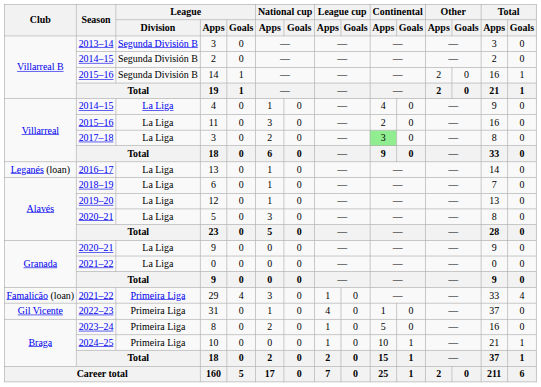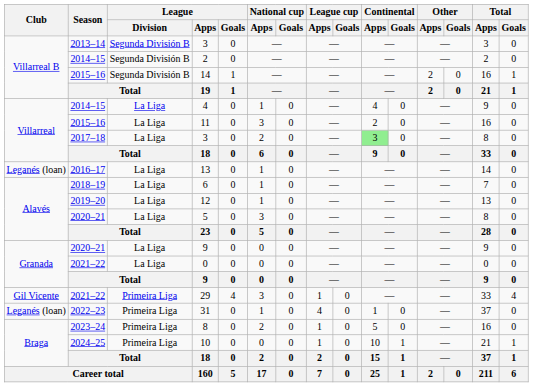 <table class="wikitable" style="text-align:center">
 <tr>
 <th rowspan="2">Club</th>
 <th rowspan="2">Season</th>
 <th colspan="3">League</th>
 <th colspan="2">National cup</th>
 <th colspan="2">League cup</th>
 <th colspan="2">Continental</th>
 <th colspan="2">Other</th>
 <th colspan="2">Total</th>
 </tr>
 <tr>
 <th>Division</th>
 <th>Apps</th>
 <th>Goals</th>
 <th>Apps</th>
 <th>Goals</th>
 <th>Apps</th>
 <th>Goals</th>
 <th>Apps</th>
 <th>Goals</th>
 <th>Apps</th>
 <th>Goals</th>
 <th>Apps</th>
 <th>Goals</th>
 </tr>
 <tr>
 <td rowspan="4"><a href='#'>Villarreal B</a></td>
 <td><a href='#'>2013–14</a></td>
 <td><a href='#'>Segunda División B</a></td>
 <td>3</td>
 <td>0</td>
 <td colspan="2">—</td>
 <td colspan="2">—</td>
 <td colspan="2">—</td>
 <td colspan="2">—</td>
 <td>3</td>
 <td>0</td>
 </tr>
 <tr>
 <td><a href='#'>2014–15</a></td>
 <td>Segunda División B</td>
 <td>2</td>
 <td>0</td>
 <td colspan="2">—</td>
 <td colspan="2">—</td>
 <td colspan="2">—</td>
 <td colspan="2">—</td>
 <td>2</td>
 <td>0</td>
 </tr>
 <tr>
 <td><a href='#'>2015–16</a></td>
 <td>Segunda División B</td>
 <td>14</td>
 <td>1</td>
 <td colspan="2">—</td>
 <td colspan="2">—</td>
 <td colspan="2">—</td>
 <td>2</td>
 <td>0</td>
 <td>16</td>
 <td>1</td>
 </tr>
 <tr>
 <th colspan="2">Total</th>
 <th>19</th>
 <th>1</th>
 <th colspan="2">—</th>
 <th colspan="2">—</th>
 <th colspan="2">—</th>
 <th>2</th>
 <th>0</th>
 <th>21</th>
 <th>1</th>
 </tr>
 <tr>
 <td rowspan="4"><a href='#'>Villarreal</a></td>
 <td><a href='#'>2014–15</a></td>
 <td><a href='#'>La Liga</a></td>
 <td>4</td>
 <td>0</td>
 <td>1</td>
 <td>0</td>
 <td colspan="2">—</td>
 <td>4</td>
 <td>0</td>
 <td colspan="2">—</td>
 <td>9</td>
 <td>0</td>
 </tr>
 <tr>
 <td><a href='#'>2015–16</a></td>
 <td>La Liga</td>
 <td>11</td>
 <td>0</td>
 <td>3</td>
 <td>0</td>
 <td colspan="2">—</td>
 <td>2</td>
 <td>0</td>
 <td colspan="2">—</td>
 <td>16</td>
 <td>0</td>
 </tr>
 <tr>
 <td><a href='#'>2017–18</a></td>
 <td>La Liga</td>
 <td>3</td>
 <td>0</td>
 <td>2</td>
 <td>0</td>
 <td colspan="2">—</td>
 <td style="background: lightgreen;">3</td>
 <td>0</td>
 <td colspan="2">—</td>
 <td>8</td>
 <td>0</td>
 </tr>
 <tr>
 <th colspan="2">Total</th>
 <th>18</th>
 <th>0</th>
 <th>6</th>
 <th>0</th>
 <th colspan="2">—</th>
 <th>9</th>
 <th>0</th>
 <th colspan="2">—</th>
 <th>33</th>
 <th>0</th>
 </tr>
 <tr>
 <td><a href='#'>Leganés</a> (loan)</td>
 <td><a href='#'>2016–17</a></td>
 <td>La Liga</td>
 <td>13</td>
 <td>0</td>
 <td>1</td>
 <td>0</td>
 <td colspan="2">—</td>
 <td colspan="2">—</td>
 <td colspan="2">—</td>
 <td>14</td>
 <td>0</td>
 </tr>
 <tr>
 <td rowspan="4"><a href='#'>Alavés</a></td>
 <td><a href='#'>2018–19</a></td>
 <td>La Liga</td>
 <td>6</td>
 <td>0</td>
 <td>1</td>
 <td>0</td>
 <td colspan="2">—</td>
 <td colspan="2">—</td>
 <td colspan="2">—</td>
 <td>7</td>
 <td>0</td>
 </tr>
 <tr>
 <td><a href='#'>2019–20</a></td>
 <td>La Liga</td>
 <td>12</td>
 <td>0</td>
 <td>1</td>
 <td>0</td>
 <td colspan="2">—</td>
 <td colspan="2">—</td>
 <td colspan="2">—</td>
 <td>13</td>
 <td>0</td>
 </tr>
 <tr>
 <td><a href='#'>2020–21</a></td>
 <td>La Liga</td>
 <td>5</td>
 <td>0</td>
 <td>3</td>
 <td>0</td>
 <td colspan="2">—</td>
 <td colspan="2">—</td>
 <td colspan="2">—</td>
 <td>8</td>
 <td>0</td>
 </tr>
 <tr>
 <th colspan="2">Total</th>
 <th>23</th>
 <th>0</th>
 <th>5</th>
 <th>0</th>
 <th colspan="2">—</th>
 <th colspan="2">—</th>
 <th colspan="2">—</th>
 <th>28</th>
 <th>0</th>
 </tr>
 <tr>
 <td rowspan="3"><a href='#'>Granada</a></td>
 <td><a href='#'>2020–21</a></td>
 <td>La Liga</td>
 <td>9</td>
 <td>0</td>
 <td>0</td>
 <td>0</td>
 <td colspan="2">—</td>
 <td colspan="2">—</td>
 <td colspan="2">—</td>
 <td>9</td>
 <td>0</td>
 </tr>
 <tr>
 <td><a href='#'>2021–22</a></td>
 <td>La Liga</td>
 <td>0</td>
 <td>0</td>
 <td>0</td>
 <td>0</td>
 <td colspan="2">—</td>
 <td colspan="2">—</td>
 <td colspan="2">—</td>
 <td>0</td>
 <td>0</td>
 </tr>
 <tr>
 <th colspan="2">Total</th>
 <th>9</th>
 <th>0</th>
 <th>0</th>
 <th>0</th>
 <th colspan="2">—</th>
 <th colspan="2">—</th>
 <th colspan="2">—</th>
 <th>9</th>
 <th>0</th>
 </tr>
 <tr>
-<td><a href='#'>Famalicão</a> (loan)</td>
+<td><a href='#'>Gil Vicente</a></td>
 <td><a href='#'>2021–22</a></td>
 <td><a href='#'>Primeira Liga</a></td>
 <td>29</td>
 <td>4</td>
 <td>3</td>
 <td>0</td>
 <td>1</td>
 <td>0</td>
 <td colspan="2">—</td>
 <td colspan="2">—</td>
 <td>33</td>
 <td>4</td>
 </tr>
 <tr>
-<td><a href='#'>Gil Vicente</a></td>
+<td><a href='#'>Leganés</a> (loan)</td>
 <td><a href='#'>2022–23</a></td>
 <td>Primeira Liga</td>
 <td>31</td>
 <td>0</td>
 <td>1</td>
 <td>0</td>
 <td>4</td>
 <td>0</td>
 <td>1</td>
 <td>0</td>
 <td colspan="2">—</td>
 <td>37</td>
 <td>0</td>
 </tr>
 <tr>
 <td rowspan="3"><a href='#'>Braga</a></td>
 <td><a href='#'>2023–24</a></td>
 <td>Primeira Liga</td>
 <td>8</td>
 <td>0</td>
 <td>2</td>
 <td>0</td>
 <td>1</td>
 <td>0</td>
 <td>5</td>
 <td>0</td>
 <td colspan="2">—</td>
 <td>16</td>
 <td>0</td>
 </tr>
 <tr>
 <td><a href='#'>2024–25</a></td>
 <td>Primeira Liga</td>
 <td>10</td>
 <td>0</td>
 <td>0</td>
 <td>0</td>
 <td>1</td>
 <td>0</td>
 <td>10</td>
 <td>1</td>
 <td colspan="2">—</td>
 <td>21</td>
 <td>1</td>
 </tr>
 <tr>
 <th colspan="2">Total</th>
 <th>18</th>
 <th>0</th>
 <th>2</th>
 <th>0</th>
 <th>2</th>
 <th>0</th>
 <th>15</th>
 <th>1</th>
 <th colspan="2">—</th>
 <th>37</th>
 <th>1</th>
 </tr>
 <tr>
 <th colspan="3">Career total</th>
 <th>160</th>
 <th>5</th>
 <th>17</th>
 <th>0</th>
 <th>7</th>
 <th>0</th>
 <th>25</th>
 <th>1</th>
 <th>2</th>
 <th>0</th>
 <th>211</th>
 <th>6</th>
 </tr>
 </table>
